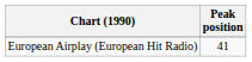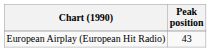 <table class="wikitable sortable">
 <tr>
 <th>Chart (1990)</th>
 <th>Peak<br>position</th>
 </tr>
 <tr>
 </tr>
 <tr>
 </tr>
 <tr>
 </tr>
 <tr>
 <td>European Airplay (European Hit Radio)</td>
-<td style="text-align:center;">41</td>
+<td style="text-align:center;">43</td>
 </tr>
 </table>
